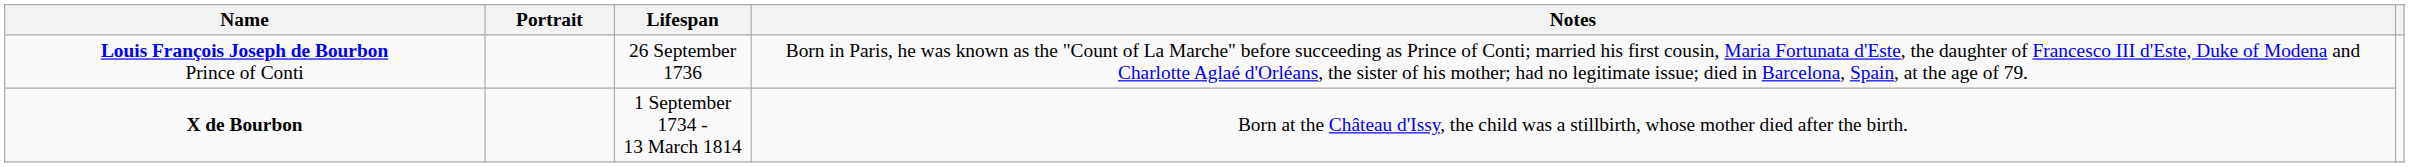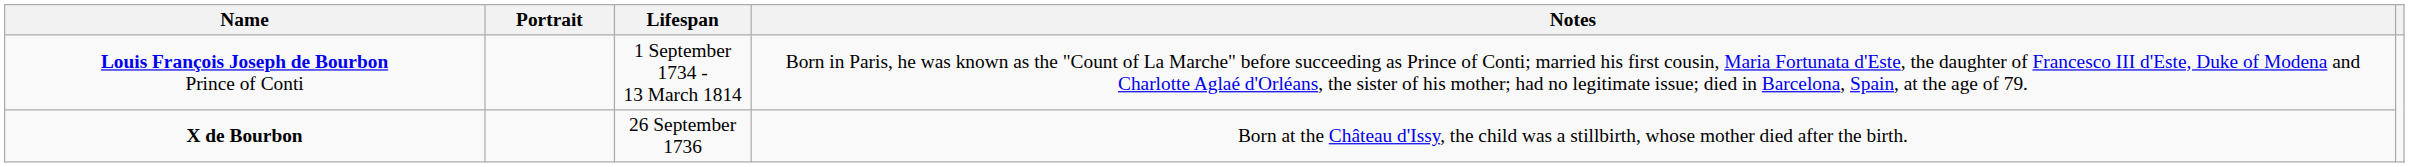 <table style="text-align:center; width:100%" class="wikitable">
 <tr>
 <th width=20%>Name</th>
 <th width=100px>Portrait</th>
 <th>Lifespan</th>
 <th>Notes</th>
 <th></th>
 </tr>
 <tr>
 <td><strong><a href='#'>Louis François Joseph de Bourbon</a></strong><br>Prince of Conti</td>
 <td></td>
-<td>26 September 1736</td>
+<td>1 September 1734 -<br> 13 March 1814</td>
 <td>Born in Paris, he was known as the "Count of La Marche" before succeeding as Prince of Conti; married his first cousin, <a href='#'>Maria Fortunata d'Este</a>, the daughter of <a href='#'>Francesco III d'Este, Duke of Modena</a> and <a href='#'>Charlotte Aglaé d'Orléans</a>, the sister of his mother; had no legitimate issue; died in <a href='#'>Barcelona</a>, <a href='#'>Spain</a>, at the age of 79.</td>
 </tr>
 <tr>
 <td><strong>X de Bourbon</strong></td>
 <td></td>
-<td>1 September 1734 -<br> 13 March 1814</td>
+<td>26 September 1736</td>
 <td>Born at the <a href='#'>Château d'Issy</a>, the child was a stillbirth, whose mother died after the birth.</td>
 </tr>
 </table>
